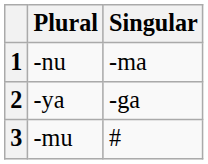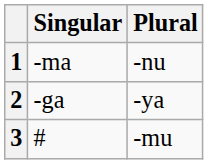 <table class="wikitable">
 <tr>
 <th></th>
+<th>Singular</th>
 <th>Plural</th>
-<th>Singular</th>
 </tr>
 <tr>
 <th>1</th>
+<td>-ma</td>
 <td>-nu</td>
-<td>-ma</td>
 </tr>
 <tr>
 <th>2</th>
+<td>-ga</td>
 <td>-ya</td>
-<td>-ga</td>
 </tr>
 <tr>
 <th>3</th>
+<td>#</td>
 <td>-mu</td>
-<td>#</td>
 </tr>
 </table>
